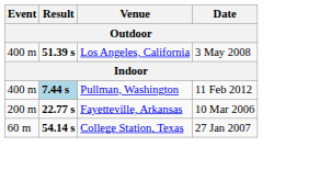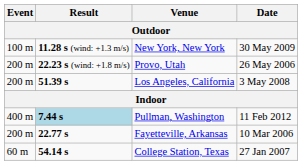 <table class="wikitable" style="border-collapse: collapse; font-size: 95%;">
 <tr>
 <th>Event</th>
 <th>Result</th>
 <th>Venue</th>
 <th>Date</th>
 </tr>
 <tr>
 <th colspan="4">Outdoor</th>
 </tr>
 <tr>
-<td>400 m</td>
+<td>100 m</td>
+<td><strong>11.28 s</strong> <small>(wind: +1.3 m/s)</small></td>
+<td> <a href='#'>New York, New York</a></td>
+<td>30 May 2009</td>
+</tr>
+<tr>
+<td>200 m</td>
+<td><strong>22.23 s</strong> <small>(wind: +1.8 m/s)</small></td>
+<td> <a href='#'>Provo, Utah</a></td>
+<td>26 May 2006</td>
+</tr>
+<tr>
+<td>200 m</td>
 <td><strong>51.39 s</strong></td>
 <td> <a href='#'>Los Angeles, California</a></td>
 <td>3 May 2008</td>
 </tr>
 <tr>
 <th colspan="4">Indoor</th>
 </tr>
 <tr>
 <td>400 m</td>
 <td style="background: lightblue;"><strong>7.44 s</strong></td>
 <td> <a href='#'>Pullman, Washington</a></td>
 <td>11 Feb 2012</td>
 </tr>
 <tr>
 <td>200 m</td>
 <td><strong>22.77 s</strong></td>
 <td> <a href='#'>Fayetteville, Arkansas</a></td>
 <td>10 Mar 2006</td>
 </tr>
 <tr>
 <td>60 m</td>
 <td><strong>54.14 s</strong></td>
 <td> <a href='#'>College Station, Texas</a></td>
 <td>27 Jan 2007</td>
 </tr>
 </table>
